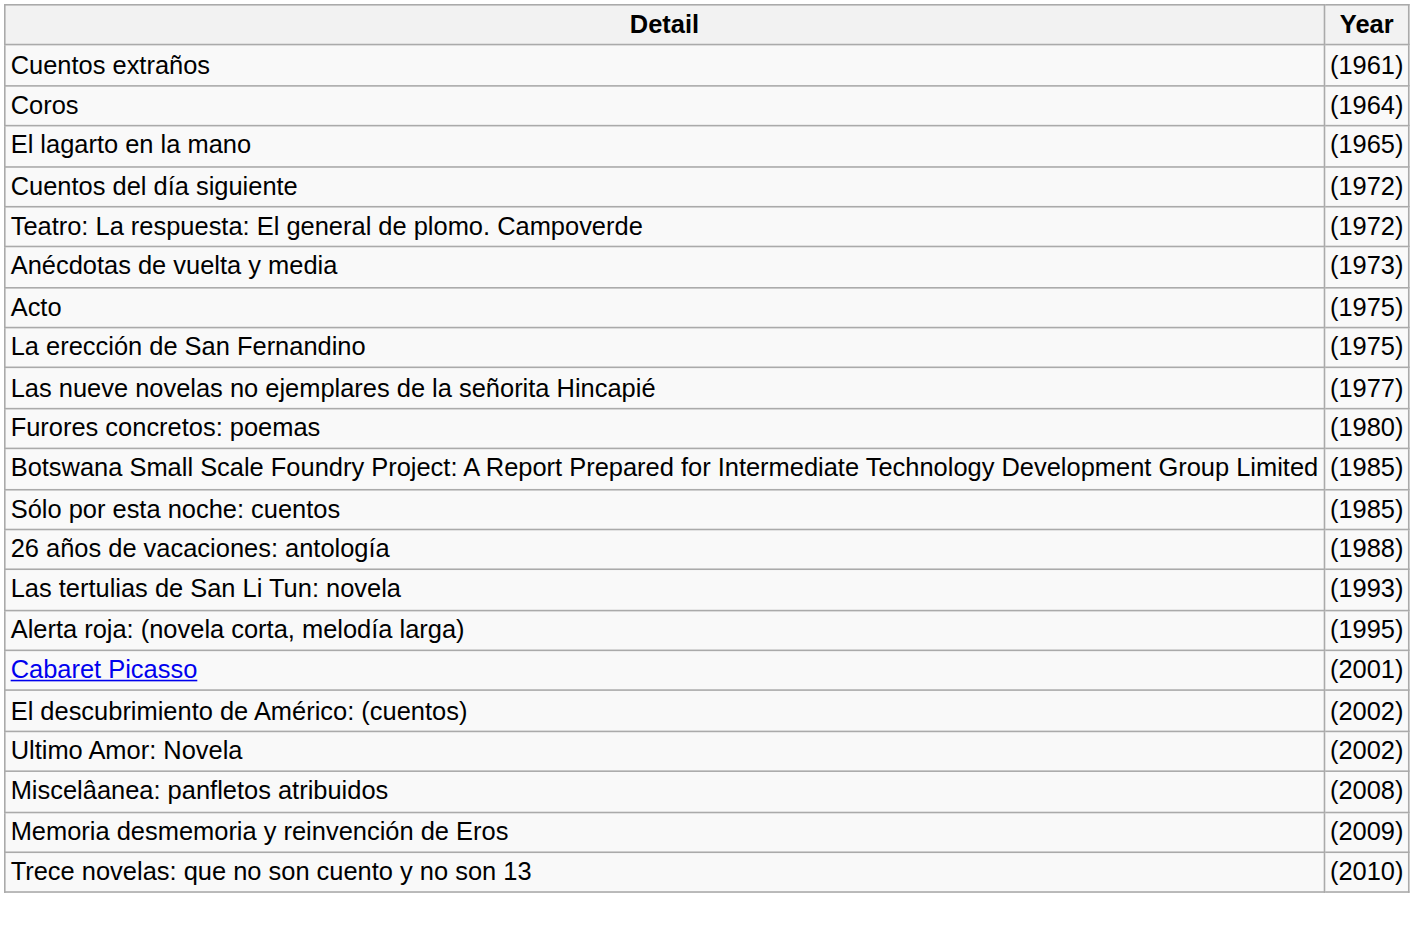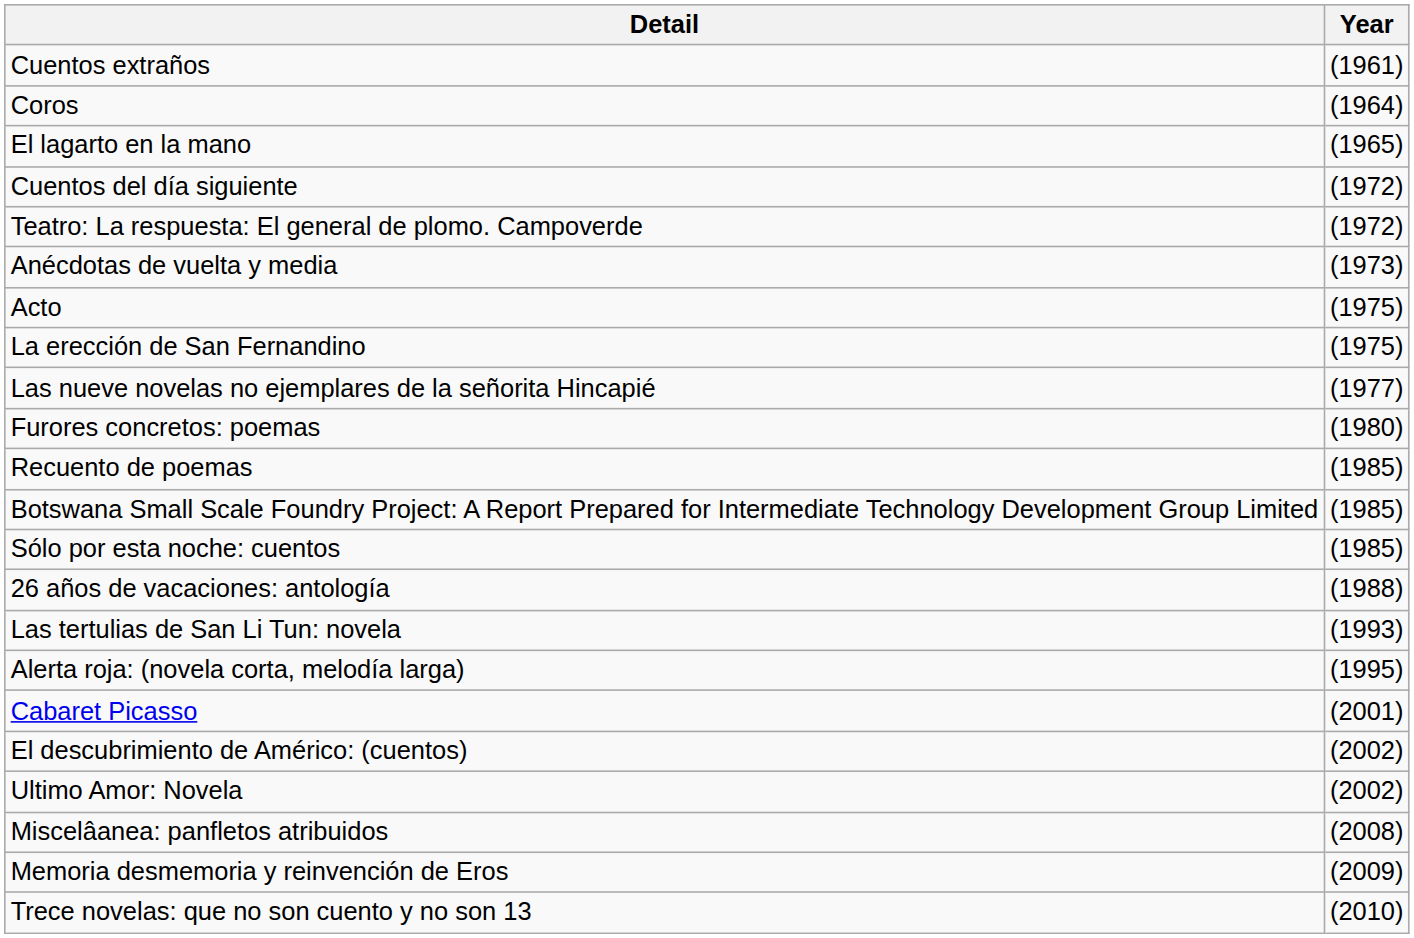 <table class="wikitable">
 <tr>
 <th>Detail</th>
 <th>Year</th>
 </tr>
 <tr>
 <td>Cuentos extraños</td>
 <td>(1961)</td>
 </tr>
 <tr>
 <td>Coros</td>
 <td>(1964)</td>
 </tr>
 <tr>
 <td>El lagarto en la mano</td>
 <td>(1965)</td>
 </tr>
 <tr>
 <td>Cuentos del día siguiente</td>
 <td>(1972)</td>
 </tr>
 <tr>
 <td>Teatro: La respuesta: El general de plomo. Campoverde</td>
 <td>(1972)</td>
 </tr>
 <tr>
 <td>Anécdotas de vuelta y media</td>
 <td>(1973)</td>
 </tr>
 <tr>
 <td>Acto</td>
 <td>(1975)</td>
 </tr>
 <tr>
 <td>La erección de San Fernandino</td>
 <td>(1975)</td>
 </tr>
 <tr>
 <td>Las nueve novelas no ejemplares de la señorita Hincapié</td>
 <td>(1977)</td>
 </tr>
 <tr>
 <td>Furores concretos: poemas</td>
 <td>(1980)</td>
 </tr>
 <tr>
+<td>Recuento de poemas</td>
+<td>(1985)</td>
+</tr>
+<tr>
 <td>Botswana Small Scale Foundry Project: A Report Prepared for Intermediate Technology Development Group Limited</td>
 <td>(1985)</td>
 </tr>
 <tr>
 <td>Sólo por esta noche: cuentos</td>
 <td>(1985)</td>
 </tr>
 <tr>
 <td>26 años de vacaciones: antología</td>
 <td>(1988)</td>
 </tr>
 <tr>
 <td>Las tertulias de San Li Tun: novela</td>
 <td>(1993)</td>
 </tr>
 <tr>
 <td>Alerta roja: (novela corta, melodía larga)</td>
 <td>(1995)</td>
 </tr>
 <tr>
 <td><a href='#'>Cabaret Picasso</a></td>
 <td>(2001)</td>
 </tr>
 <tr>
 <td>El descubrimiento de Américo: (cuentos)</td>
 <td>(2002)</td>
 </tr>
 <tr>
 <td>Ultimo Amor: Novela</td>
 <td>(2002)</td>
 </tr>
 <tr>
 <td>Miscelâanea: panfletos atribuidos</td>
 <td>(2008)</td>
 </tr>
 <tr>
 <td>Memoria desmemoria y reinvención de Eros</td>
 <td>(2009)</td>
 </tr>
 <tr>
 <td>Trece novelas: que no son cuento y no son 13</td>
 <td>(2010)</td>
 </tr>
 </table>
